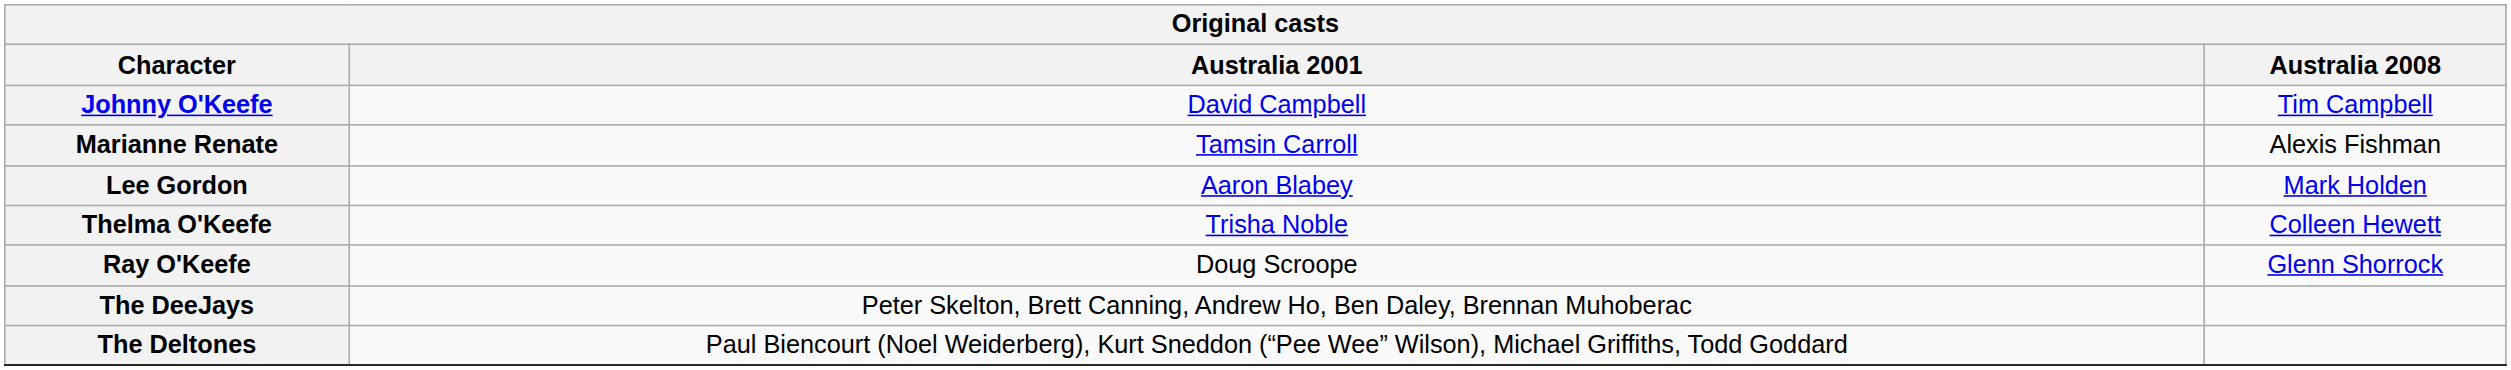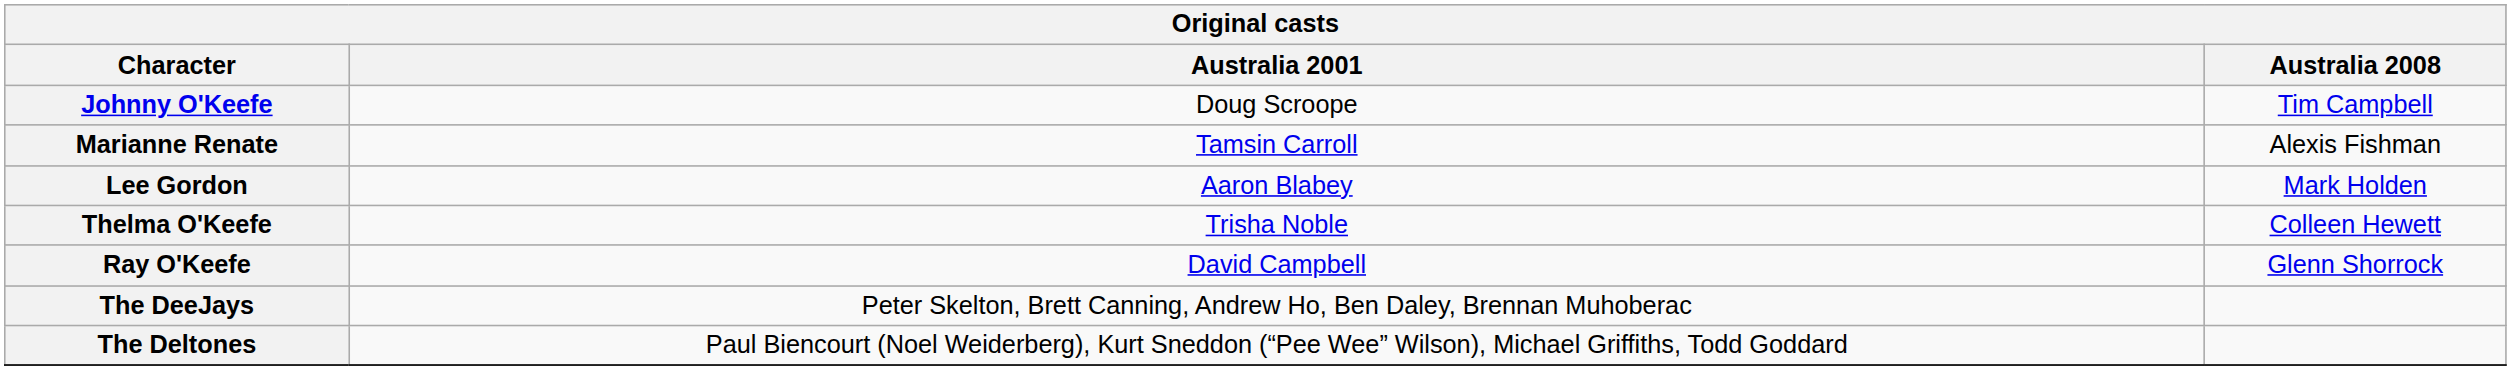 <table class="wikitable" style="border:1px solid; width:100%; text-align:center;">
 <tr>
 <th colspan="3">Original casts</th>
 </tr>
 <tr>
 <th>Character</th>
 <th>Australia 2001</th>
 <th>Australia 2008</th>
 </tr>
 <tr>
 <th><a href='#'>Johnny O'Keefe</a></th>
-<td><a href='#'>David Campbell</a></td>
+<td>Doug Scroope</td>
 <td><a href='#'>Tim Campbell</a></td>
 </tr>
 <tr>
 <th>Marianne Renate</th>
 <td><a href='#'>Tamsin Carroll</a></td>
 <td>Alexis Fishman</td>
 </tr>
 <tr>
 <th>Lee Gordon</th>
 <td><a href='#'>Aaron Blabey</a></td>
 <td><a href='#'>Mark Holden</a></td>
 </tr>
 <tr>
 <th>Thelma O'Keefe</th>
 <td><a href='#'>Trisha Noble</a></td>
 <td><a href='#'>Colleen Hewett</a></td>
 </tr>
 <tr>
 <th>Ray O'Keefe</th>
-<td>Doug Scroope</td>
+<td><a href='#'>David Campbell</a></td>
 <td><a href='#'>Glenn Shorrock</a></td>
 </tr>
 <tr>
 <th>The DeeJays</th>
 <td>Peter Skelton, Brett Canning, Andrew Ho, Ben Daley, Brennan Muhoberac</td>
 <td></td>
 </tr>
 <tr>
 <th>The Deltones</th>
 <td>Paul Biencourt (Noel Weiderberg), Kurt Sneddon (“Pee Wee” Wilson), Michael Griffiths, Todd Goddard</td>
 <td></td>
 </tr>
 <tr>
 </tr>
 </table>
